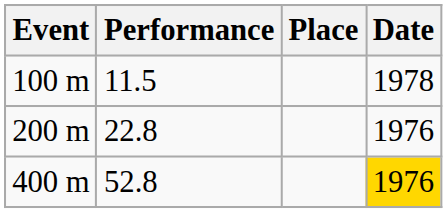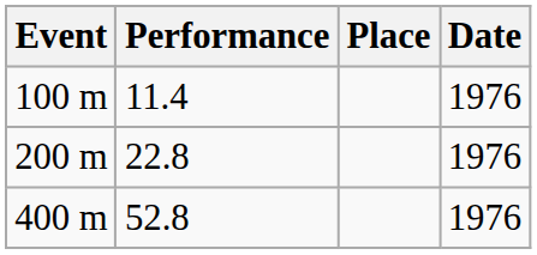 <table class="wikitable" style="border-collapse: collapse; font-size: 95%;">
 <tr>
 <th scope="col">Event</th>
 <th scope="col">Performance</th>
 <th scope="col">Place</th>
 <th scope="col">Date</th>
 </tr>
 <tr>
 <td>100 m</td>
-<td>11.5</td>
+<td>11.4</td>
 <td></td>
-<td>1978</td>
+<td>1976</td>
 </tr>
 <tr>
 <td>200 m</td>
 <td>22.8</td>
 <td></td>
 <td>1976</td>
 </tr>
 <tr>
 <td>400 m</td>
 <td>52.8</td>
 <td></td>
-<td style="background: gold;">1976</td>
+<td>1976</td>
 </tr>
 </table>
